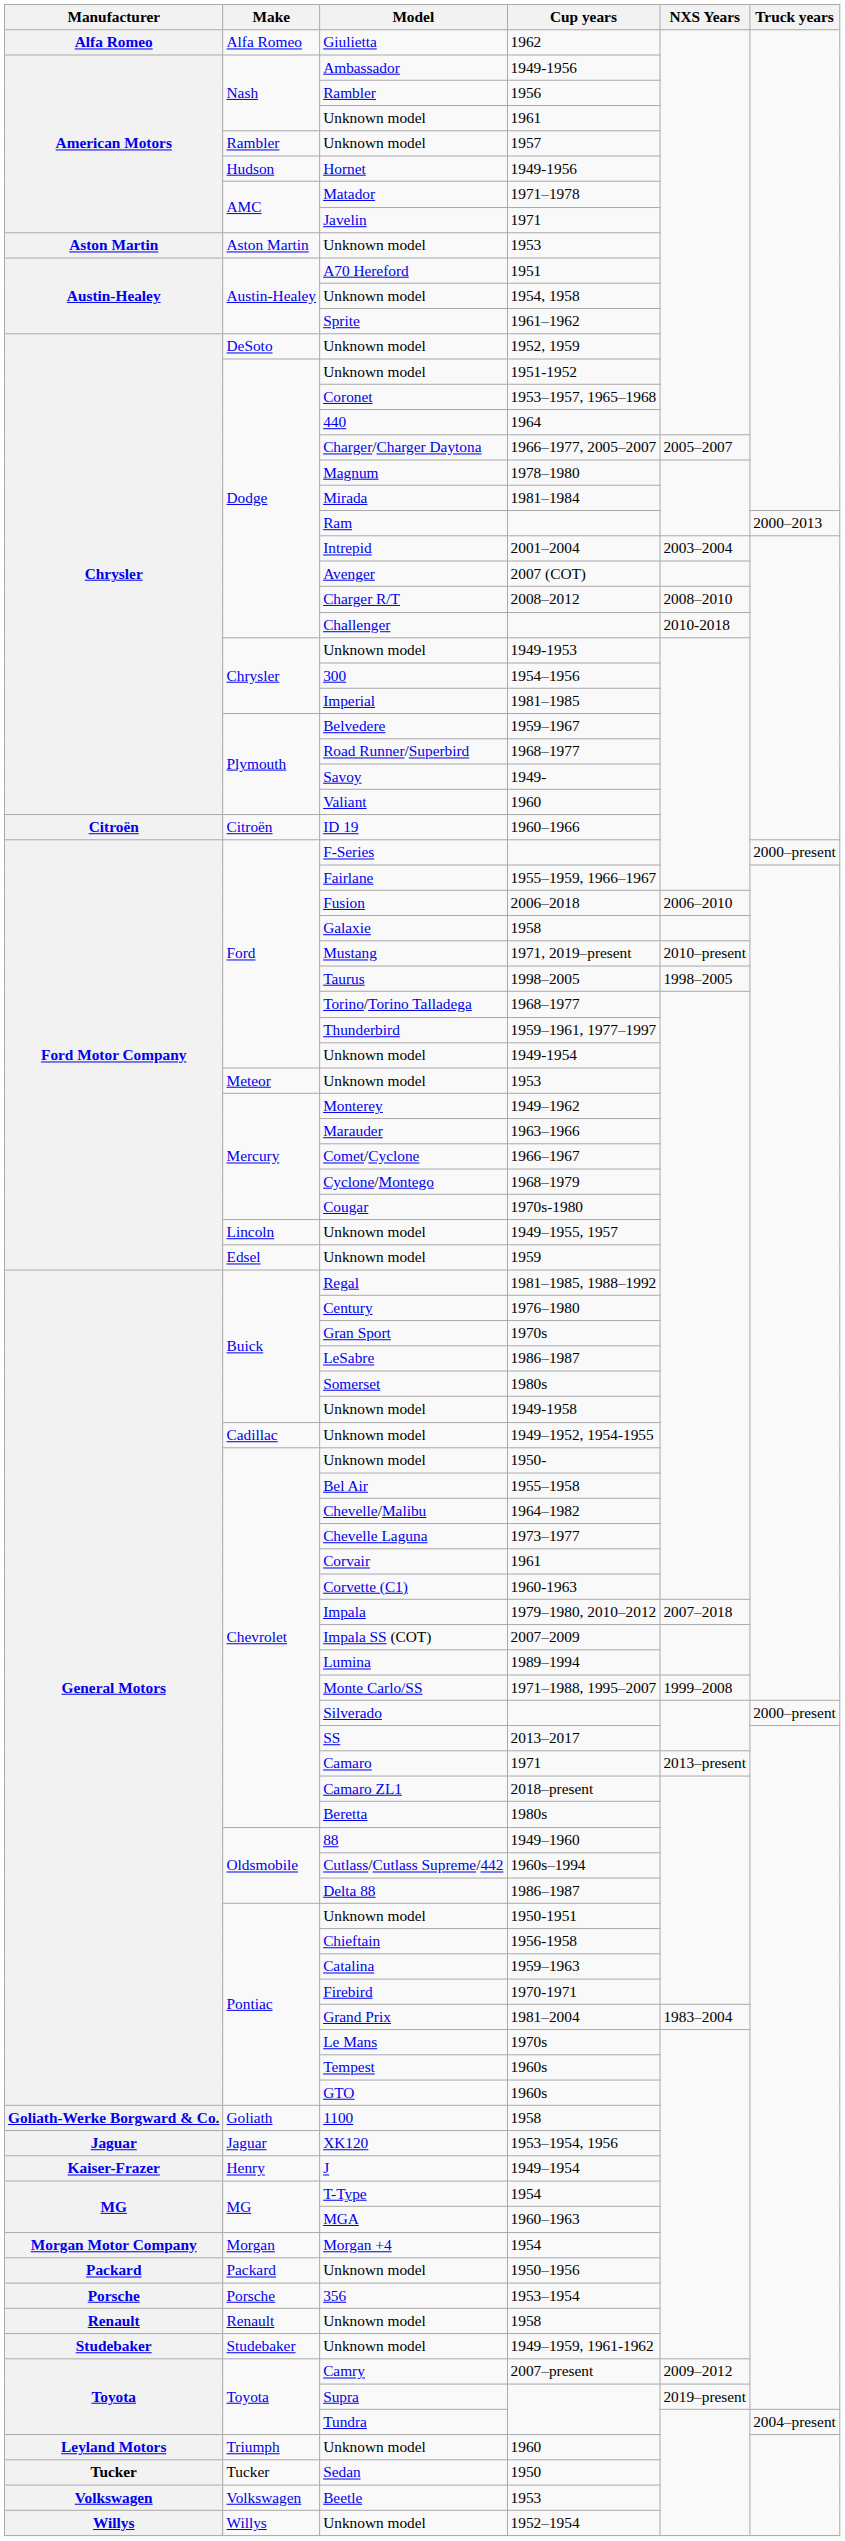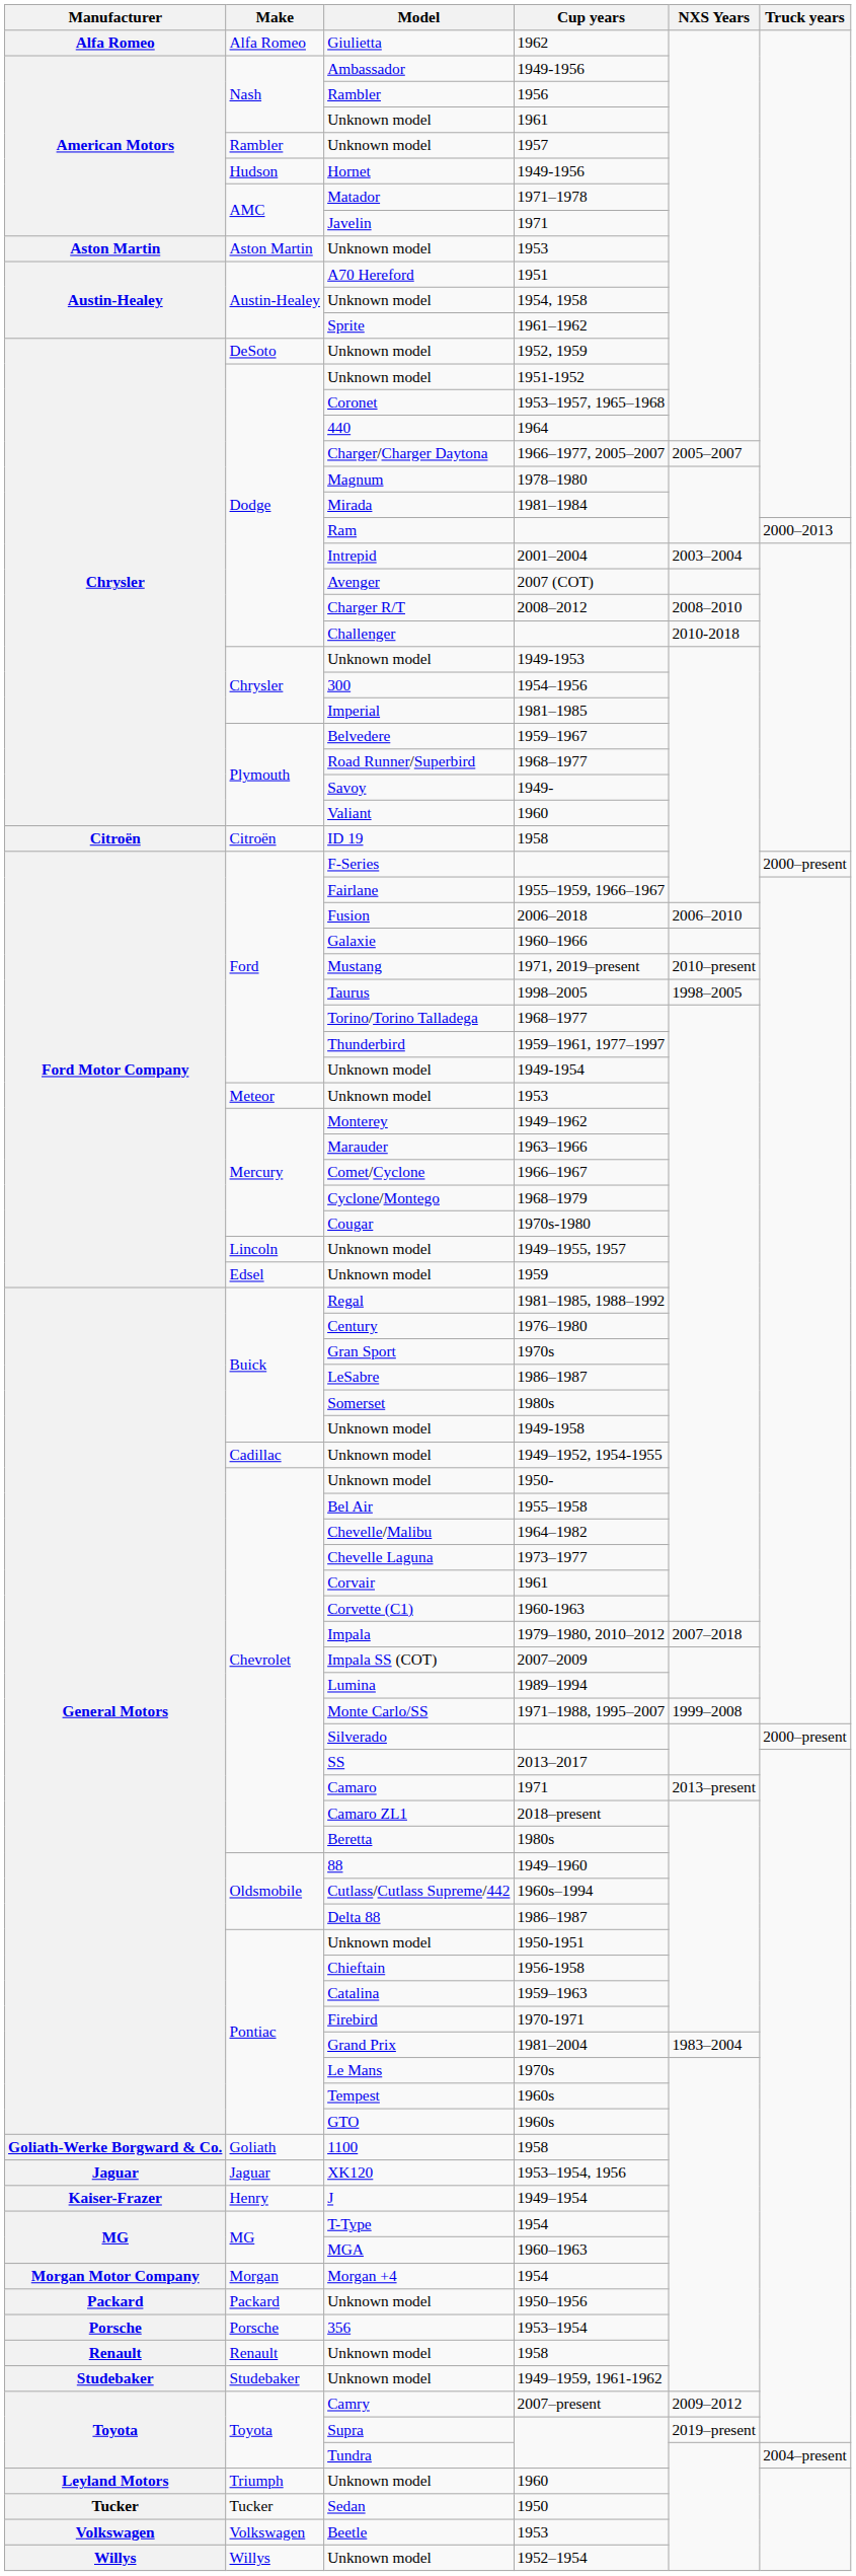 <table class="wikitable sortable" style="font-size: 95%;">
 <tr>
 <th>Manufacturer</th>
 <th>Make</th>
 <th>Model</th>
 <th>Cup years</th>
 <th>NXS Years</th>
 <th>Truck years</th>
 </tr>
 <tr>
 <th><a href='#'>Alfa Romeo</a> </th>
 <td><a href='#'>Alfa Romeo</a></td>
 <td><a href='#'>Giulietta</a></td>
 <td>1962</td>
 <td rowspan="16"></td>
 <td rowspan="19"></td>
 </tr>
 <tr>
 <th rowspan=7><a href='#'>American Motors</a> </th>
 <td rowspan=3><a href='#'>Nash</a></td>
 <td><a href='#'>Ambassador</a></td>
 <td rowspan="1">1949-1956</td>
 </tr>
 <tr>
 <td><a href='#'>Rambler</a></td>
 <td rowspan="1">1956</td>
 </tr>
 <tr>
 <td>Unknown model</td>
 <td>1961</td>
 </tr>
 <tr>
 <td><a href='#'>Rambler</a></td>
 <td>Unknown model</td>
 <td rowspan="1">1957</td>
 </tr>
 <tr>
 <td><a href='#'>Hudson</a></td>
 <td><a href='#'>Hornet</a></td>
 <td rowspan="1">1949-1956</td>
 </tr>
 <tr>
 <td rowspan="2"><a href='#'>AMC</a></td>
 <td><a href='#'>Matador</a></td>
 <td>1971–1978</td>
 </tr>
 <tr>
 <td><a href='#'>Javelin</a></td>
 <td>1971</td>
 </tr>
 <tr>
 <th><a href='#'>Aston Martin</a> </th>
 <td><a href='#'>Aston Martin</a></td>
 <td>Unknown model</td>
 <td>1953</td>
 </tr>
 <tr>
 <th rowspan=3><a href='#'>Austin-Healey</a> </th>
 <td rowspan=3><a href='#'>Austin-Healey</a></td>
 <td><a href='#'>A70 Hereford</a></td>
 <td>1951</td>
 </tr>
 <tr>
 <td>Unknown model</td>
 <td>1954, 1958</td>
 </tr>
 <tr>
 <td><a href='#'>Sprite</a></td>
 <td>1961–1962</td>
 </tr>
 <tr>
 <th rowspan="19"><a href='#'>Chrysler</a> </th>
 <td><a href='#'>DeSoto</a></td>
 <td>Unknown model</td>
 <td>1952, 1959</td>
 </tr>
 <tr>
 <td rowspan="11"><a href='#'>Dodge</a></td>
 <td>Unknown model</td>
 <td>1951-1952</td>
 </tr>
 <tr>
 <td><a href='#'>Coronet</a></td>
 <td>1953–1957, 1965–1968</td>
 </tr>
 <tr>
 <td><a href='#'>440</a></td>
 <td>1964</td>
 </tr>
 <tr>
 <td><a href='#'>Charger</a>/<a href='#'>Charger Daytona</a></td>
 <td>1966–1977, 2005–2007</td>
 <td>2005–2007</td>
 </tr>
 <tr>
 <td><a href='#'>Magnum</a></td>
 <td>1978–1980</td>
 <td rowspan="3"></td>
 </tr>
 <tr>
 <td><a href='#'>Mirada</a></td>
 <td>1981–1984</td>
 </tr>
 <tr>
 <td><a href='#'>Ram</a></td>
 <td></td>
 <td>2000–2013</td>
 </tr>
 <tr>
 <td><a href='#'>Intrepid</a></td>
 <td>2001–2004</td>
 <td>2003–2004</td>
 <td rowspan="12"></td>
 </tr>
 <tr>
 <td><a href='#'>Avenger</a></td>
 <td>2007 (COT)</td>
 <td></td>
 </tr>
 <tr>
 <td><a href='#'>Charger R/T</a></td>
 <td>2008–2012</td>
 <td>2008–2010</td>
 </tr>
 <tr>
 <td><a href='#'>Challenger</a></td>
 <td></td>
 <td>2010-2018</td>
 </tr>
 <tr>
 <td rowspan="3"><a href='#'>Chrysler</a></td>
 <td>Unknown model</td>
 <td>1949-1953</td>
 <td rowspan="10"></td>
 </tr>
 <tr>
 <td><a href='#'>300</a></td>
 <td>1954–1956</td>
 </tr>
 <tr>
 <td><a href='#'>Imperial</a></td>
 <td>1981–1985</td>
 </tr>
 <tr>
 <td rowspan="4"><a href='#'>Plymouth</a></td>
 <td><a href='#'>Belvedere</a></td>
 <td>1959–1967</td>
 </tr>
 <tr>
 <td><a href='#'>Road Runner</a>/<a href='#'>Superbird</a></td>
 <td>1968–1977</td>
 </tr>
 <tr>
 <td><a href='#'>Savoy</a></td>
 <td>1949-</td>
 </tr>
 <tr>
 <td><a href='#'>Valiant</a></td>
 <td>1960</td>
 </tr>
 <tr>
 <th><a href='#'>Citroën</a> </th>
 <td><a href='#'>Citroën</a></td>
 <td><a href='#'>ID 19</a></td>
-<td>1960–1966</td>
+<td>1958</td>
 </tr>
 <tr>
 <th rowspan="17"><a href='#'>Ford Motor Company</a> </th>
 <td rowspan="9"><a href='#'>Ford</a></td>
 <td><a href='#'>F-Series</a></td>
 <td></td>
 <td>2000–present</td>
 </tr>
 <tr>
 <td><a href='#'>Fairlane</a></td>
 <td>1955–1959, 1966–1967</td>
 <td rowspan="33"></td>
 </tr>
 <tr>
 <td><a href='#'>Fusion</a></td>
 <td>2006–2018</td>
 <td>2006–2010</td>
 </tr>
 <tr>
 <td><a href='#'>Galaxie</a></td>
-<td>1958</td>
+<td>1960–1966</td>
 <td></td>
 </tr>
 <tr>
 <td><a href='#'>Mustang</a></td>
 <td>1971, 2019–present</td>
 <td>2010–present</td>
 </tr>
 <tr>
 <td><a href='#'>Taurus</a></td>
 <td>1998–2005</td>
 <td>1998–2005</td>
 </tr>
 <tr>
 <td><a href='#'>Torino</a>/<a href='#'>Torino Talladega</a></td>
 <td>1968–1977</td>
 <td rowspan="24"></td>
 </tr>
 <tr>
 <td><a href='#'>Thunderbird</a></td>
 <td>1959–1961, 1977–1997</td>
 </tr>
 <tr>
 <td>Unknown model</td>
 <td>1949-1954</td>
 </tr>
 <tr>
 <td rowspan="1"><a href='#'>Meteor</a> </td>
 <td>Unknown model</td>
 <td>1953</td>
 </tr>
 <tr>
 <td rowspan="5"><a href='#'>Mercury</a></td>
 <td><a href='#'>Monterey</a></td>
 <td>1949–1962</td>
 </tr>
 <tr>
 <td><a href='#'>Marauder</a></td>
 <td>1963–1966</td>
 </tr>
 <tr>
 <td><a href='#'>Comet</a>/<a href='#'>Cyclone</a></td>
 <td>1966–1967</td>
 </tr>
 <tr>
 <td><a href='#'>Cyclone</a>/<a href='#'>Montego</a></td>
 <td>1968–1979</td>
 </tr>
 <tr>
 <td><a href='#'>Cougar</a></td>
 <td>1970s-1980</td>
 </tr>
 <tr>
 <td><a href='#'>Lincoln</a></td>
 <td>Unknown model</td>
 <td>1949–1955, 1957</td>
 </tr>
 <tr>
 <td><a href='#'>Edsel</a></td>
 <td>Unknown model</td>
 <td>1959</td>
 </tr>
 <tr>
 <th rowspan="33"><a href='#'>General Motors</a> </th>
 <td rowspan="6"><a href='#'>Buick</a></td>
 <td><a href='#'>Regal</a></td>
 <td>1981–1985, 1988–1992</td>
 </tr>
 <tr>
 <td><a href='#'>Century</a></td>
 <td>1976–1980</td>
 </tr>
 <tr>
 <td><a href='#'>Gran Sport</a></td>
 <td>1970s</td>
 </tr>
 <tr>
 <td><a href='#'>LeSabre</a></td>
 <td>1986–1987</td>
 </tr>
 <tr>
 <td><a href='#'>Somerset</a></td>
 <td>1980s</td>
 </tr>
 <tr>
 <td>Unknown model</td>
 <td>1949-1958</td>
 </tr>
 <tr>
 <td><a href='#'>Cadillac</a></td>
 <td>Unknown model</td>
 <td>1949–1952, 1954-1955</td>
 </tr>
 <tr>
 <td rowspan="15"><a href='#'>Chevrolet</a></td>
 <td>Unknown model</td>
 <td>1950-</td>
 </tr>
 <tr>
 <td><a href='#'>Bel Air</a></td>
 <td>1955–1958</td>
 </tr>
 <tr>
 <td><a href='#'>Chevelle</a>/<a href='#'>Malibu</a></td>
 <td>1964–1982</td>
 </tr>
 <tr>
 <td><a href='#'>Chevelle Laguna</a></td>
 <td>1973–1977</td>
 </tr>
 <tr>
 <td><a href='#'>Corvair</a></td>
 <td>1961</td>
 </tr>
 <tr>
 <td><a href='#'>Corvette (C1)</a></td>
 <td>1960-1963</td>
 </tr>
 <tr>
 <td><a href='#'>Impala</a></td>
 <td>1979–1980, 2010–2012</td>
 <td>2007–2018</td>
 </tr>
 <tr>
 <td><a href='#'>Impala SS</a> (COT)</td>
 <td>2007–2009</td>
 <td rowspan="2"></td>
 </tr>
 <tr>
 <td><a href='#'>Lumina</a></td>
 <td>1989–1994</td>
 </tr>
 <tr>
 <td><a href='#'>Monte Carlo/SS</a></td>
 <td>1971–1988, 1995–2007</td>
 <td>1999–2008</td>
 </tr>
 <tr>
 <td><a href='#'>Silverado</a></td>
 <td></td>
 <td rowspan="2"></td>
 <td>2000–present</td>
 </tr>
 <tr>
 <td><a href='#'>SS</a></td>
 <td>2013–2017</td>
 <td rowspan="27"></td>
 </tr>
 <tr>
 <td><a href='#'>Camaro</a></td>
 <td>1971</td>
 <td>2013–present</td>
 </tr>
 <tr>
 <td><a href='#'>Camaro ZL1</a></td>
 <td>2018–present</td>
 <td rowspan="9"></td>
 </tr>
 <tr>
 <td><a href='#'>Beretta</a></td>
 <td>1980s</td>
 </tr>
 <tr>
 <td rowspan="3"><a href='#'>Oldsmobile</a></td>
 <td><a href='#'>88</a></td>
 <td>1949–1960</td>
 </tr>
 <tr>
 <td><a href='#'>Cutlass</a>/<a href='#'>Cutlass Supreme</a>/<a href='#'>442</a></td>
 <td>1960s–1994</td>
 </tr>
 <tr>
 <td><a href='#'>Delta 88</a></td>
 <td>1986–1987</td>
 </tr>
 <tr>
 <td rowspan="8"><a href='#'>Pontiac</a></td>
 <td>Unknown model</td>
 <td>1950-1951</td>
 </tr>
 <tr>
 <td><a href='#'>Chieftain</a></td>
 <td>1956-1958</td>
 </tr>
 <tr>
 <td><a href='#'>Catalina</a></td>
 <td>1959–1963</td>
 </tr>
 <tr>
 <td><a href='#'>Firebird</a></td>
 <td>1970-1971</td>
 </tr>
 <tr>
 <td><a href='#'>Grand Prix</a></td>
 <td>1981–2004</td>
 <td>1983–2004</td>
 </tr>
 <tr>
 <td><a href='#'>Le Mans</a></td>
 <td>1970s</td>
 <td rowspan="13"></td>
 </tr>
 <tr>
 <td><a href='#'>Tempest</a></td>
 <td>1960s</td>
 </tr>
 <tr>
 <td><a href='#'>GTO</a></td>
 <td>1960s</td>
 </tr>
 <tr>
 <th><a href='#'>Goliath-Werke Borgward & Co.</a> </th>
 <td><a href='#'>Goliath</a></td>
 <td><a href='#'>1100</a></td>
 <td>1958</td>
 </tr>
 <tr>
 <th><a href='#'>Jaguar</a> </th>
 <td><a href='#'>Jaguar</a></td>
 <td><a href='#'>XK120</a></td>
 <td>1953–1954, 1956</td>
 </tr>
 <tr>
 <th><a href='#'>Kaiser-Frazer</a> </th>
 <td><a href='#'>Henry</a></td>
 <td><a href='#'>J</a></td>
 <td>1949–1954</td>
 </tr>
 <tr>
 <th rowspan="2"><a href='#'>MG</a> </th>
 <td rowspan="2"><a href='#'>MG</a></td>
 <td><a href='#'>T-Type</a></td>
 <td>1954</td>
 </tr>
 <tr>
 <td><a href='#'>MGA</a></td>
 <td>1960–1963</td>
 </tr>
 <tr>
 <th><a href='#'>Morgan Motor Company</a> </th>
 <td><a href='#'>Morgan</a></td>
 <td><a href='#'>Morgan +4</a></td>
 <td>1954</td>
 </tr>
 <tr>
 <th><a href='#'>Packard</a> </th>
 <td><a href='#'>Packard</a></td>
 <td>Unknown model</td>
 <td>1950–1956</td>
 </tr>
 <tr>
 <th><a href='#'>Porsche</a> </th>
 <td><a href='#'>Porsche</a></td>
 <td><a href='#'>356</a></td>
 <td>1953–1954</td>
 </tr>
 <tr>
 <th><a href='#'>Renault</a> </th>
 <td><a href='#'>Renault</a></td>
 <td>Unknown model</td>
 <td>1958</td>
 </tr>
 <tr>
 <th><a href='#'>Studebaker</a> </th>
 <td><a href='#'>Studebaker</a></td>
 <td>Unknown model</td>
 <td>1949–1959, 1961-1962</td>
 </tr>
 <tr>
 <th rowspan="3"><a href='#'>Toyota</a> </th>
 <td rowspan="3"><a href='#'>Toyota</a></td>
 <td><a href='#'>Camry</a></td>
 <td>2007–present</td>
 <td>2009–2012</td>
 </tr>
 <tr>
 <td><a href='#'>Supra</a></td>
 <td rowspan="2"></td>
 <td>2019–present</td>
 </tr>
 <tr>
 <td><a href='#'>Tundra</a></td>
 <td rowspan="5"></td>
 <td>2004–present</td>
 </tr>
 <tr>
 <th><a href='#'>Leyland Motors</a> </th>
 <td><a href='#'>Triumph</a></td>
 <td>Unknown model</td>
 <td>1960</td>
 <td rowspan="4"></td>
 </tr>
 <tr>
 <th>Tucker </th>
 <td>Tucker</td>
 <td><a href='#'>Sedan</a></td>
 <td>1950</td>
 </tr>
 <tr>
 <th><a href='#'>Volkswagen</a> </th>
 <td><a href='#'>Volkswagen</a></td>
 <td><a href='#'>Beetle</a></td>
 <td>1953</td>
 </tr>
 <tr>
 <th><a href='#'>Willys</a> </th>
 <td><a href='#'>Willys</a></td>
 <td>Unknown model</td>
 <td>1952–1954</td>
 </tr>
 </table>
